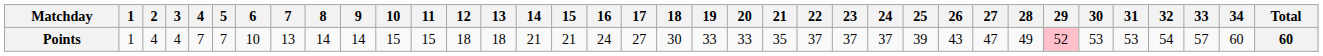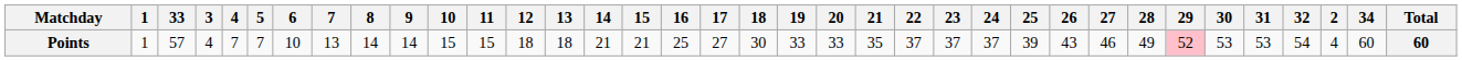 <table class="wikitable" style="width:100%; font-size:85%;">
 <tr valign=top>
 <th align=center>Matchday</th>
 <th align=center>1</th>
-<th align=center>2</th>
+<th align=center>33</th>
 <th align=center>3</th>
 <th align=center>4</th>
 <th align=center>5</th>
 <th align=center>6</th>
 <th align=center>7</th>
 <th align=center>8</th>
 <th align=center>9</th>
 <th align=center>10</th>
 <th align=center>11</th>
 <th align=center>12</th>
 <th align=center>13</th>
 <th align=center>14</th>
 <th align=center>15</th>
 <th align=center>16</th>
 <th align=center>17</th>
 <th align=center>18</th>
 <th align=center>19</th>
 <th align=center>20</th>
 <th align=center>21</th>
 <th align=center>22</th>
 <th align=center>23</th>
 <th align=center>24</th>
 <th align=center>25</th>
 <th align=center>26</th>
 <th align=center>27</th>
 <th align=center>28</th>
 <th align=center>29</th>
 <th align=center>30</th>
 <th align=center>31</th>
 <th align=center>32</th>
-<th align=center>33</th>
+<th align=center>2</th>
 <th align=center>34</th>
 <th align=center><strong>Total</strong></th>
 </tr>
 <tr>
 <th align=center>Points</th>
 <td align=center>1</td>
-<td align=center>4</td>
+<td align=center>57</td>
 <td align=center>4</td>
 <td align=center>7</td>
 <td align=center>7</td>
 <td align=center>10</td>
 <td align=center>13</td>
 <td align=center>14</td>
 <td align=center>14</td>
 <td align=center>15</td>
 <td align=center>15</td>
 <td align=center>18</td>
 <td align=center>18</td>
 <td align=center>21</td>
 <td align=center>21</td>
-<td align=center>24</td>
+<td align=center>25</td>
 <td align=center>27</td>
 <td align=center>30</td>
 <td align=center>33</td>
 <td align=center>33</td>
 <td align=center>35</td>
 <td align=center>37</td>
 <td align=center>37</td>
 <td align=center>37</td>
 <td align=center>39</td>
 <td align=center>43</td>
-<td align=center>47</td>
+<td align=center>46</td>
 <td align=center>49</td>
 <td align=center style="background: pink;">52</td>
 <td align=center>53</td>
 <td align=center>53</td>
 <td align=center>54</td>
-<td align=center>57</td>
+<td align=center>4</td>
 <td align=center>60</td>
 <th align=center><strong>60</strong></th>
 </tr>
 </table>
